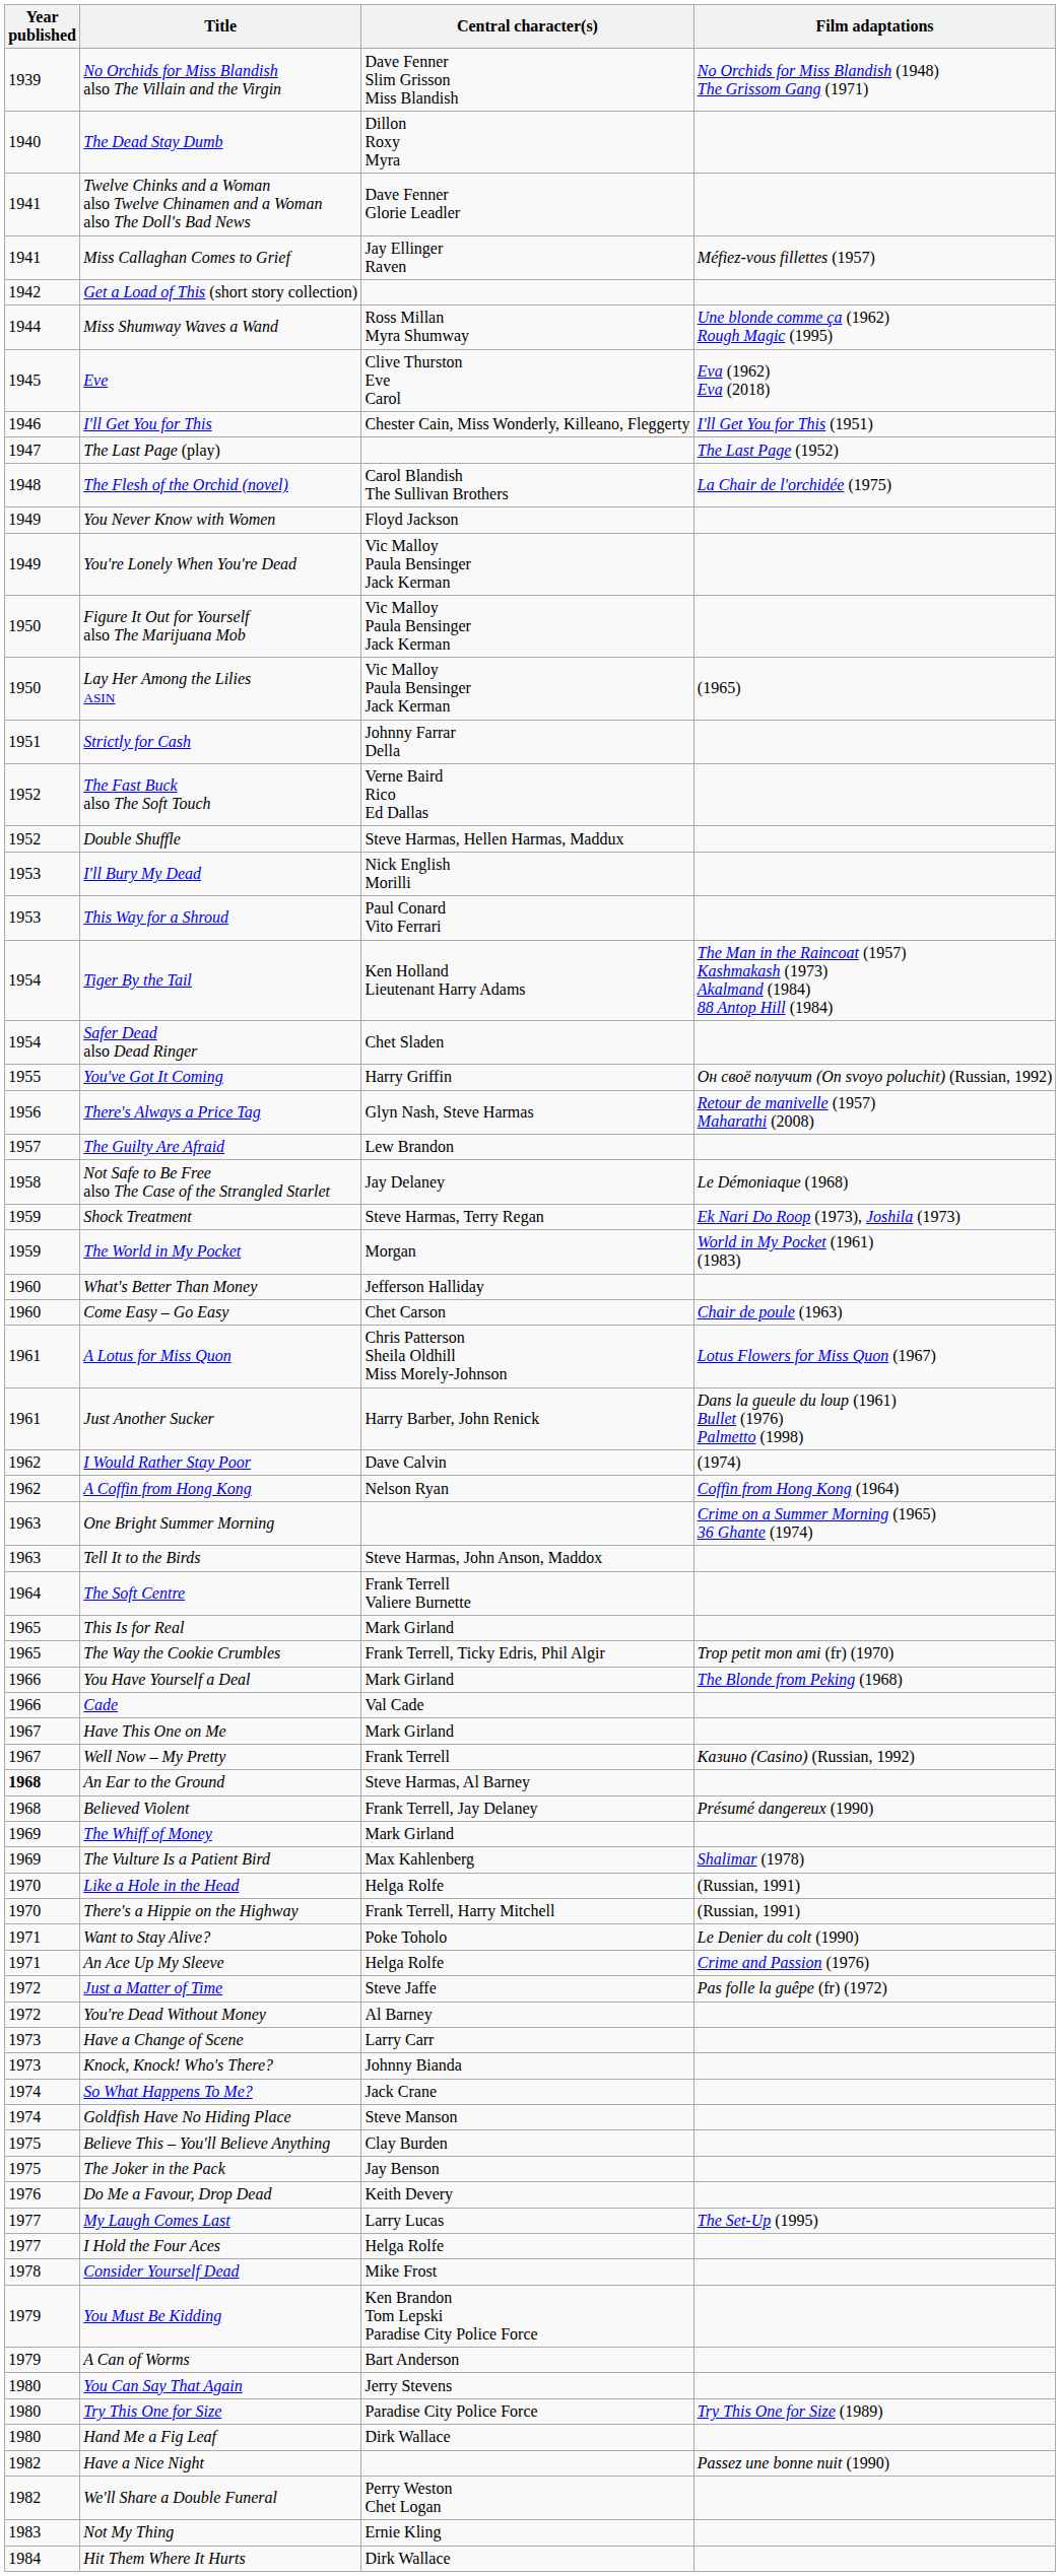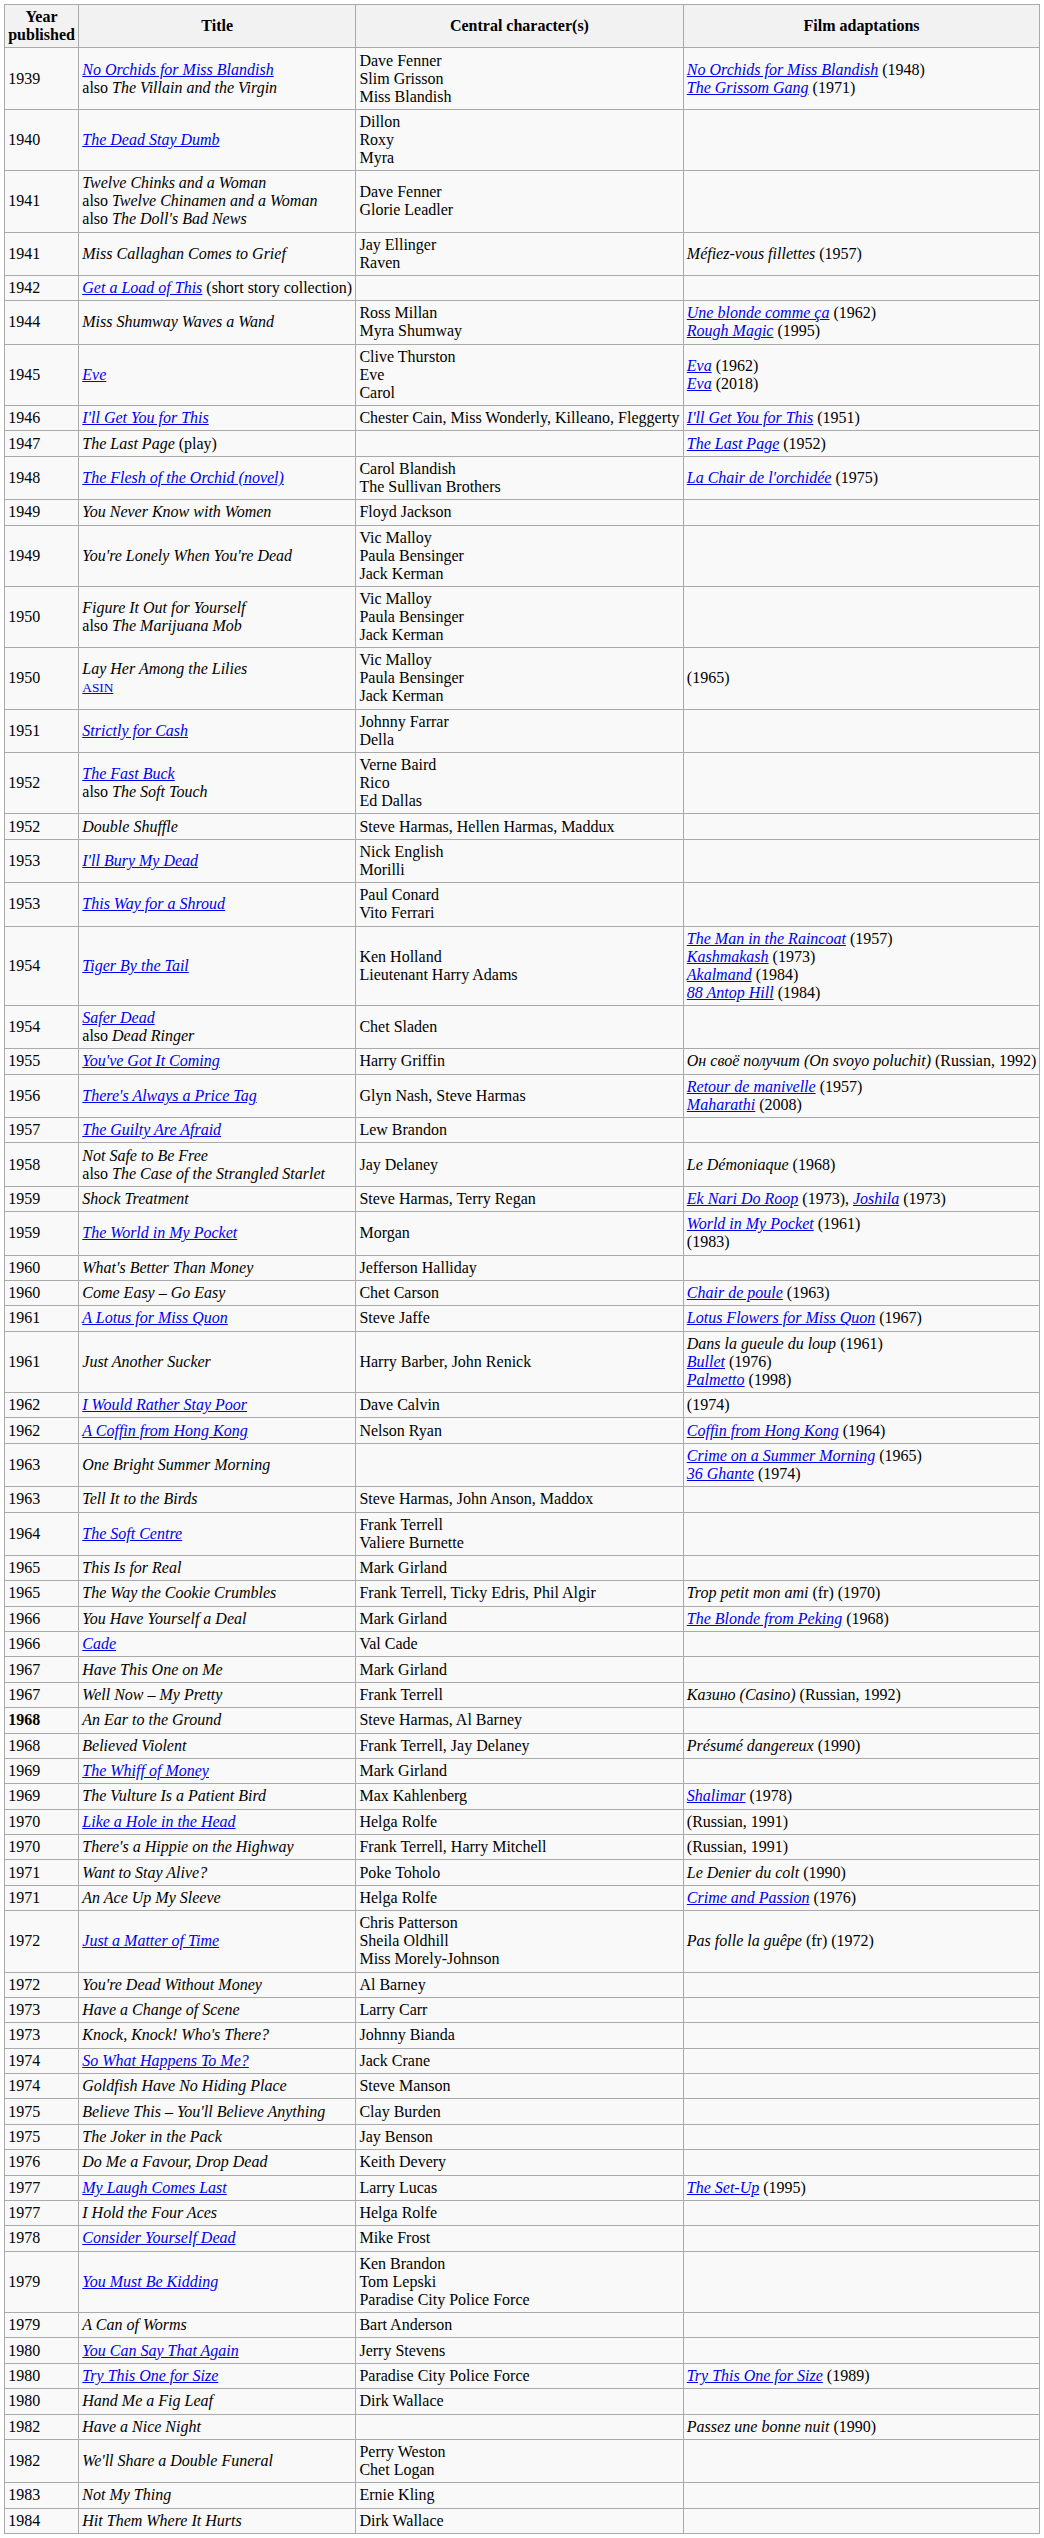 <table class="wikitable sortable">
 <tr>
 <th>Year<br>published</th>
 <th>Title</th>
 <th>Central character(s)</th>
 <th>Film adaptations</th>
 </tr>
 <tr virginnovel>
 <td>1939</td>
 <td><em><a href='#'>No Orchids for Miss Blandish</a></em><br>also <em>The Villain and the Virgin</em></td>
 <td>Dave Fenner<br>Slim Grisson<br>Miss Blandish</td>
 <td><em><a href='#'>No Orchids for Miss Blandish</a></em> (1948)<br><em><a href='#'>The Grissom Gang</a></em> (1971)</td>
 </tr>
 <tr>
 <td>1940</td>
 <td><em><a href='#'>The Dead Stay Dumb</a></em></td>
 <td>Dillon<br>Roxy<br>Myra</td>
 <td></td>
 </tr>
 <tr>
 <td>1941</td>
 <td><em>Twelve Chinks and a Woman</em><br>also <em>Twelve Chinamen and a Woman</em><br>also <em>The Doll's Bad News</em></td>
 <td>Dave Fenner<br>Glorie Leadler</td>
 <td></td>
 </tr>
 <tr>
 <td>1941</td>
 <td><em>Miss Callaghan Comes to Grief</em></td>
 <td>Jay Ellinger<br>Raven</td>
 <td><em>Méfiez-vous fillettes</em> (1957)</td>
 </tr>
 <tr>
 <td>1942</td>
 <td><em><a href='#'>Get a Load of This</a></em> (short story collection)</td>
 <td></td>
 <td></td>
 </tr>
 <tr>
 <td>1944</td>
 <td><em>Miss Shumway Waves a Wand</em></td>
 <td>Ross Millan<br>Myra Shumway</td>
 <td><em><a href='#'>Une blonde comme ça</a></em> (1962)<br><em><a href='#'>Rough Magic</a></em> (1995)</td>
 </tr>
 <tr>
 <td>1945</td>
 <td><em><a href='#'>Eve</a></em></td>
 <td>Clive Thurston<br>Eve<br>Carol</td>
 <td><em><a href='#'>Eva</a></em> (1962)<br> <em><a href='#'>Eva</a></em> (2018)</td>
 </tr>
 <tr>
 <td>1946</td>
 <td><em><a href='#'>I'll Get You for This</a></em></td>
 <td>Chester Cain, Miss Wonderly, Killeano, Fleggerty</td>
 <td><em><a href='#'>I'll Get You for This</a></em> (1951)</td>
 </tr>
 <tr>
 <td>1947</td>
 <td><em>The Last Page</em> (play)</td>
 <td></td>
 <td><em><a href='#'>The Last Page</a></em> (1952)</td>
 </tr>
 <tr>
 <td>1948</td>
 <td><em><a href='#'>The Flesh of the Orchid (novel)</a></em></td>
 <td>Carol Blandish<br>The Sullivan Brothers</td>
 <td><em><a href='#'>La Chair de l'orchidée</a></em> (1975)</td>
 </tr>
 <tr>
 <td>1949</td>
 <td><em>You Never Know with Women</em></td>
 <td>Floyd Jackson</td>
 <td></td>
 </tr>
 <tr>
 <td>1949</td>
 <td><em>You're Lonely When You're Dead</em></td>
 <td>Vic Malloy<br>Paula Bensinger<br>Jack Kerman</td>
 <td></td>
 </tr>
 <tr>
 <td>1950</td>
 <td><em>Figure It Out for Yourself</em><br>also <em>The Marijuana Mob</em></td>
 <td>Vic Malloy<br>Paula Bensinger<br>Jack Kerman</td>
 <td></td>
 </tr>
 <tr>
 <td>1950</td>
 <td><em>Lay Her Among the Lilies</em><br><small><a href='#'>ASIN</a> </small></td>
 <td>Vic Malloy<br>Paula Bensinger<br>Jack Kerman</td>
 <td><em></em> (1965)</td>
 </tr>
 <tr>
 <td>1951</td>
 <td><em><a href='#'>Strictly for Cash</a></em></td>
 <td>Johnny Farrar<br>Della</td>
 <td></td>
 </tr>
 <tr>
 <td>1952</td>
 <td><em><a href='#'>The Fast Buck</a></em><br>also <em>The Soft Touch</em></td>
 <td>Verne Baird<br>Rico <br>Ed Dallas</td>
 <td></td>
 </tr>
 <tr>
 <td>1952</td>
 <td><em>Double Shuffle</em></td>
 <td>Steve Harmas, Hellen Harmas, Maddux</td>
 <td></td>
 </tr>
 <tr>
 <td>1953</td>
 <td><em><a href='#'>I'll Bury My Dead</a></em></td>
 <td>Nick English<br>Morilli</td>
 <td></td>
 </tr>
 <tr>
 <td>1953</td>
 <td><em><a href='#'>This Way for a Shroud</a></em></td>
 <td>Paul Conard<br>Vito Ferrari</td>
 <td></td>
 </tr>
 <tr>
 <td>1954</td>
 <td><em><a href='#'>Tiger By the Tail</a></em></td>
 <td>Ken Holland<br>Lieutenant Harry Adams</td>
 <td><em><a href='#'>The Man in the Raincoat</a></em> (1957) <br><em><a href='#'>Kashmakash</a></em> (1973) <br><em><a href='#'>Akalmand</a></em> (1984) <br><em><a href='#'>88 Antop Hill</a></em> (1984)</td>
 </tr>
 <tr>
 <td>1954</td>
 <td><em><a href='#'>Safer Dead</a></em><br>also <em>Dead Ringer</em></td>
 <td>Chet Sladen</td>
 <td></td>
 </tr>
 <tr>
 <td>1955</td>
 <td><em><a href='#'>You've Got It Coming</a></em></td>
 <td>Harry Griffin</td>
 <td><em>Он своё получит (On svoyo poluchit)</em> (Russian, 1992)</td>
 </tr>
 <tr>
 <td>1956</td>
 <td><em><a href='#'>There's Always a Price Tag</a></em></td>
 <td>Glyn Nash, Steve Harmas</td>
 <td><em><a href='#'>Retour de manivelle</a></em> (1957)<br><em><a href='#'>Maharathi</a></em> (2008)</td>
 </tr>
 <tr>
 <td>1957</td>
 <td><em><a href='#'>The Guilty Are Afraid</a></em></td>
 <td>Lew Brandon</td>
 <td></td>
 </tr>
 <tr>
 <td>1958</td>
 <td><em>Not Safe to Be Free</em><br>also <em>The Case of the Strangled Starlet</em></td>
 <td>Jay Delaney</td>
 <td><em>Le Démoniaque</em> (1968)</td>
 </tr>
 <tr>
 <td>1959</td>
 <td><em>Shock Treatment</em></td>
 <td>Steve Harmas, Terry Regan</td>
 <td><em><a href='#'>Ek Nari Do Roop</a></em> (1973), <em><a href='#'>Joshila</a></em> (1973)</td>
 </tr>
 <tr>
 <td>1959</td>
 <td><em><a href='#'>The World in My Pocket</a></em></td>
 <td>Morgan</td>
 <td><em><a href='#'>World in My Pocket</a></em> (1961)<br><em></em> (1983)</td>
 </tr>
 <tr>
 <td>1960</td>
 <td><em>What's Better Than Money</em></td>
 <td>Jefferson Halliday</td>
 <td></td>
 </tr>
 <tr>
 <td>1960</td>
 <td><em>Come Easy – Go Easy</em></td>
 <td>Chet Carson</td>
 <td><em><a href='#'>Chair de poule</a></em> (1963)</td>
 </tr>
 <tr>
 <td>1961</td>
 <td><em><a href='#'>A Lotus for Miss Quon</a></em></td>
-<td>Chris Patterson<br>Sheila Oldhill<br>Miss Morely-Johnson</td>
+<td>Steve Jaffe</td>
 <td><em><a href='#'>Lotus Flowers for Miss Quon</a></em> (1967)</td>
 </tr>
 <tr>
 <td>1961</td>
 <td><em>Just Another Sucker</em></td>
 <td>Harry Barber, John Renick</td>
 <td><em>Dans la gueule du loup</em> (1961)<br><em><a href='#'>Bullet</a></em> (1976)<br><em><a href='#'>Palmetto</a></em> (1998)</td>
 </tr>
 <tr>
 <td>1962</td>
 <td><em><a href='#'>I Would Rather Stay Poor</a></em></td>
 <td>Dave Calvin</td>
 <td><em></em> (1974)</td>
 </tr>
 <tr>
 <td>1962</td>
 <td><em><a href='#'>A Coffin from Hong Kong</a></em></td>
 <td>Nelson Ryan</td>
 <td><em><a href='#'>Coffin from Hong Kong</a></em> (1964)</td>
 </tr>
 <tr>
 <td>1963</td>
 <td><em>One Bright Summer Morning</em></td>
 <td></td>
 <td><em><a href='#'>Crime on a Summer Morning</a></em> (1965) <br><em><a href='#'>36 Ghante</a></em> (1974)</td>
 </tr>
 <tr>
 <td>1963</td>
 <td><em>Tell It to the Birds</em></td>
 <td>Steve Harmas, John Anson, Maddox</td>
 <td></td>
 </tr>
 <tr>
 <td>1964</td>
 <td><em><a href='#'>The Soft Centre</a></em></td>
 <td>Frank Terrell<br>Valiere Burnette</td>
 <td></td>
 </tr>
 <tr>
 <td>1965</td>
 <td><em>This Is for Real</em></td>
 <td>Mark Girland</td>
 <td></td>
 </tr>
 <tr>
 <td>1965</td>
 <td><em>The Way the Cookie Crumbles</em></td>
 <td>Frank Terrell, Ticky Edris, Phil Algir</td>
 <td><em>Trop petit mon ami</em> (fr) (1970)</td>
 </tr>
 <tr>
 <td>1966</td>
 <td><em>You Have Yourself a Deal</em></td>
 <td>Mark Girland</td>
 <td><em><a href='#'>The Blonde from Peking</a></em> (1968)</td>
 </tr>
 <tr>
 <td>1966</td>
 <td><em><a href='#'>Cade</a></em></td>
 <td>Val Cade</td>
 <td></td>
 </tr>
 <tr>
 <td>1967</td>
 <td><em>Have This One on Me</em></td>
 <td>Mark Girland</td>
 <td></td>
 </tr>
 <tr>
 <td>1967</td>
 <td><em>Well Now –  My Pretty</em></td>
 <td>Frank Terrell</td>
 <td><em>Казино (Casino)</em> (Russian, 1992)</td>
 </tr>
 <tr>
 <td><strong>1968</strong></td>
 <td><em>An Ear to the Ground</em></td>
 <td>Steve Harmas, Al Barney</td>
 <td></td>
 </tr>
 <tr>
 <td>1968</td>
 <td><em>Believed Violent</em></td>
 <td>Frank Terrell, Jay Delaney</td>
 <td><em>Présumé dangereux</em> (1990)</td>
 </tr>
 <tr>
 <td>1969</td>
 <td><em><a href='#'>The Whiff of Money</a></em></td>
 <td>Mark Girland</td>
 <td></td>
 </tr>
 <tr>
 <td>1969</td>
 <td><em>The Vulture Is a Patient Bird</em></td>
 <td>Max Kahlenberg</td>
 <td><em><a href='#'>Shalimar</a></em> (1978)</td>
 </tr>
 <tr>
 <td>1970</td>
 <td><em><a href='#'>Like a Hole in the Head</a></em></td>
 <td>Helga Rolfe</td>
 <td><em></em> (Russian, 1991)</td>
 </tr>
 <tr>
 <td>1970</td>
 <td><em>There's a Hippie on the Highway</em></td>
 <td>Frank Terrell, Harry Mitchell</td>
 <td><em></em> (Russian, 1991) <br></td>
 </tr>
 <tr>
 <td>1971</td>
 <td><em>Want to Stay Alive?</em></td>
 <td>Poke Toholo</td>
 <td><em>Le Denier du colt</em> (1990)</td>
 </tr>
 <tr>
 <td>1971</td>
 <td><em>An Ace Up My Sleeve</em></td>
 <td>Helga Rolfe</td>
 <td><em><a href='#'>Crime and Passion</a></em> (1976)</td>
 </tr>
 <tr>
 <td>1972</td>
 <td><em><a href='#'>Just a Matter of Time</a></em></td>
-<td>Steve Jaffe</td>
+<td>Chris Patterson<br>Sheila Oldhill<br>Miss Morely-Johnson</td>
 <td><em>Pas folle la guêpe</em> (fr) (1972)</td>
 </tr>
 <tr>
 <td>1972</td>
 <td><em>You're Dead Without Money</em></td>
 <td>Al Barney</td>
 <td></td>
 </tr>
 <tr>
 <td>1973</td>
 <td><em>Have a Change of Scene</em></td>
 <td>Larry Carr</td>
 <td></td>
 </tr>
 <tr>
 <td>1973</td>
 <td><em>Knock, Knock! Who's There?</em></td>
 <td>Johnny Bianda</td>
 <td></td>
 </tr>
 <tr>
 <td>1974</td>
 <td><em><a href='#'>So What Happens To Me?</a></em></td>
 <td>Jack Crane</td>
 <td></td>
 </tr>
 <tr>
 <td>1974</td>
 <td><em>Goldfish Have No Hiding Place</em></td>
 <td>Steve Manson</td>
 <td></td>
 </tr>
 <tr>
 <td>1975</td>
 <td><em>Believe This – You'll Believe Anything</em></td>
 <td>Clay Burden</td>
 <td></td>
 </tr>
 <tr>
 <td>1975</td>
 <td><em>The Joker in the Pack</em></td>
 <td>Jay Benson</td>
 <td></td>
 </tr>
 <tr>
 <td>1976</td>
 <td><em>Do Me a Favour, Drop Dead</em></td>
 <td>Keith Devery</td>
 <td></td>
 </tr>
 <tr>
 <td>1977</td>
 <td><em><a href='#'>My Laugh Comes Last</a></em></td>
 <td>Larry Lucas</td>
 <td><em><a href='#'>The Set-Up</a></em> (1995)</td>
 </tr>
 <tr>
 <td>1977</td>
 <td><em>I Hold the Four Aces</em></td>
 <td>Helga Rolfe</td>
 <td></td>
 </tr>
 <tr>
 <td>1978</td>
 <td><em><a href='#'>Consider Yourself Dead</a></em></td>
 <td>Mike Frost</td>
 <td></td>
 </tr>
 <tr>
 <td>1979</td>
 <td><em><a href='#'>You Must Be Kidding</a></em></td>
 <td>Ken Brandon<br>Tom Lepski<br>Paradise City Police Force</td>
 <td></td>
 </tr>
 <tr>
 <td>1979</td>
 <td><em>A Can of Worms</em></td>
 <td>Bart Anderson</td>
 <td></td>
 </tr>
 <tr>
 <td>1980</td>
 <td><em><a href='#'>You Can Say That Again</a></em></td>
 <td>Jerry Stevens</td>
 <td></td>
 </tr>
 <tr>
 <td>1980</td>
 <td><em><a href='#'>Try This One for Size</a></em></td>
 <td>Paradise City Police Force</td>
 <td><em><a href='#'>Try This One for Size</a></em> (1989)</td>
 </tr>
 <tr>
 <td>1980</td>
 <td><em>Hand Me a Fig Leaf</em></td>
 <td>Dirk Wallace</td>
 <td></td>
 </tr>
 <tr>
 <td>1982</td>
 <td><em>Have a Nice Night</em></td>
 <td></td>
 <td><em>Passez une bonne nuit</em> (1990)</td>
 </tr>
 <tr>
 <td>1982</td>
 <td><em>We'll Share a Double Funeral</em></td>
 <td>Perry Weston<br>Chet Logan</td>
 <td></td>
 </tr>
 <tr>
 <td>1983</td>
 <td><em>Not My Thing</em></td>
 <td>Ernie Kling</td>
 <td></td>
 </tr>
 <tr>
 <td>1984</td>
 <td><em>Hit Them Where It Hurts</em></td>
 <td>Dirk Wallace</td>
 <td></td>
 </tr>
 <tr>
 </tr>
 </table>
